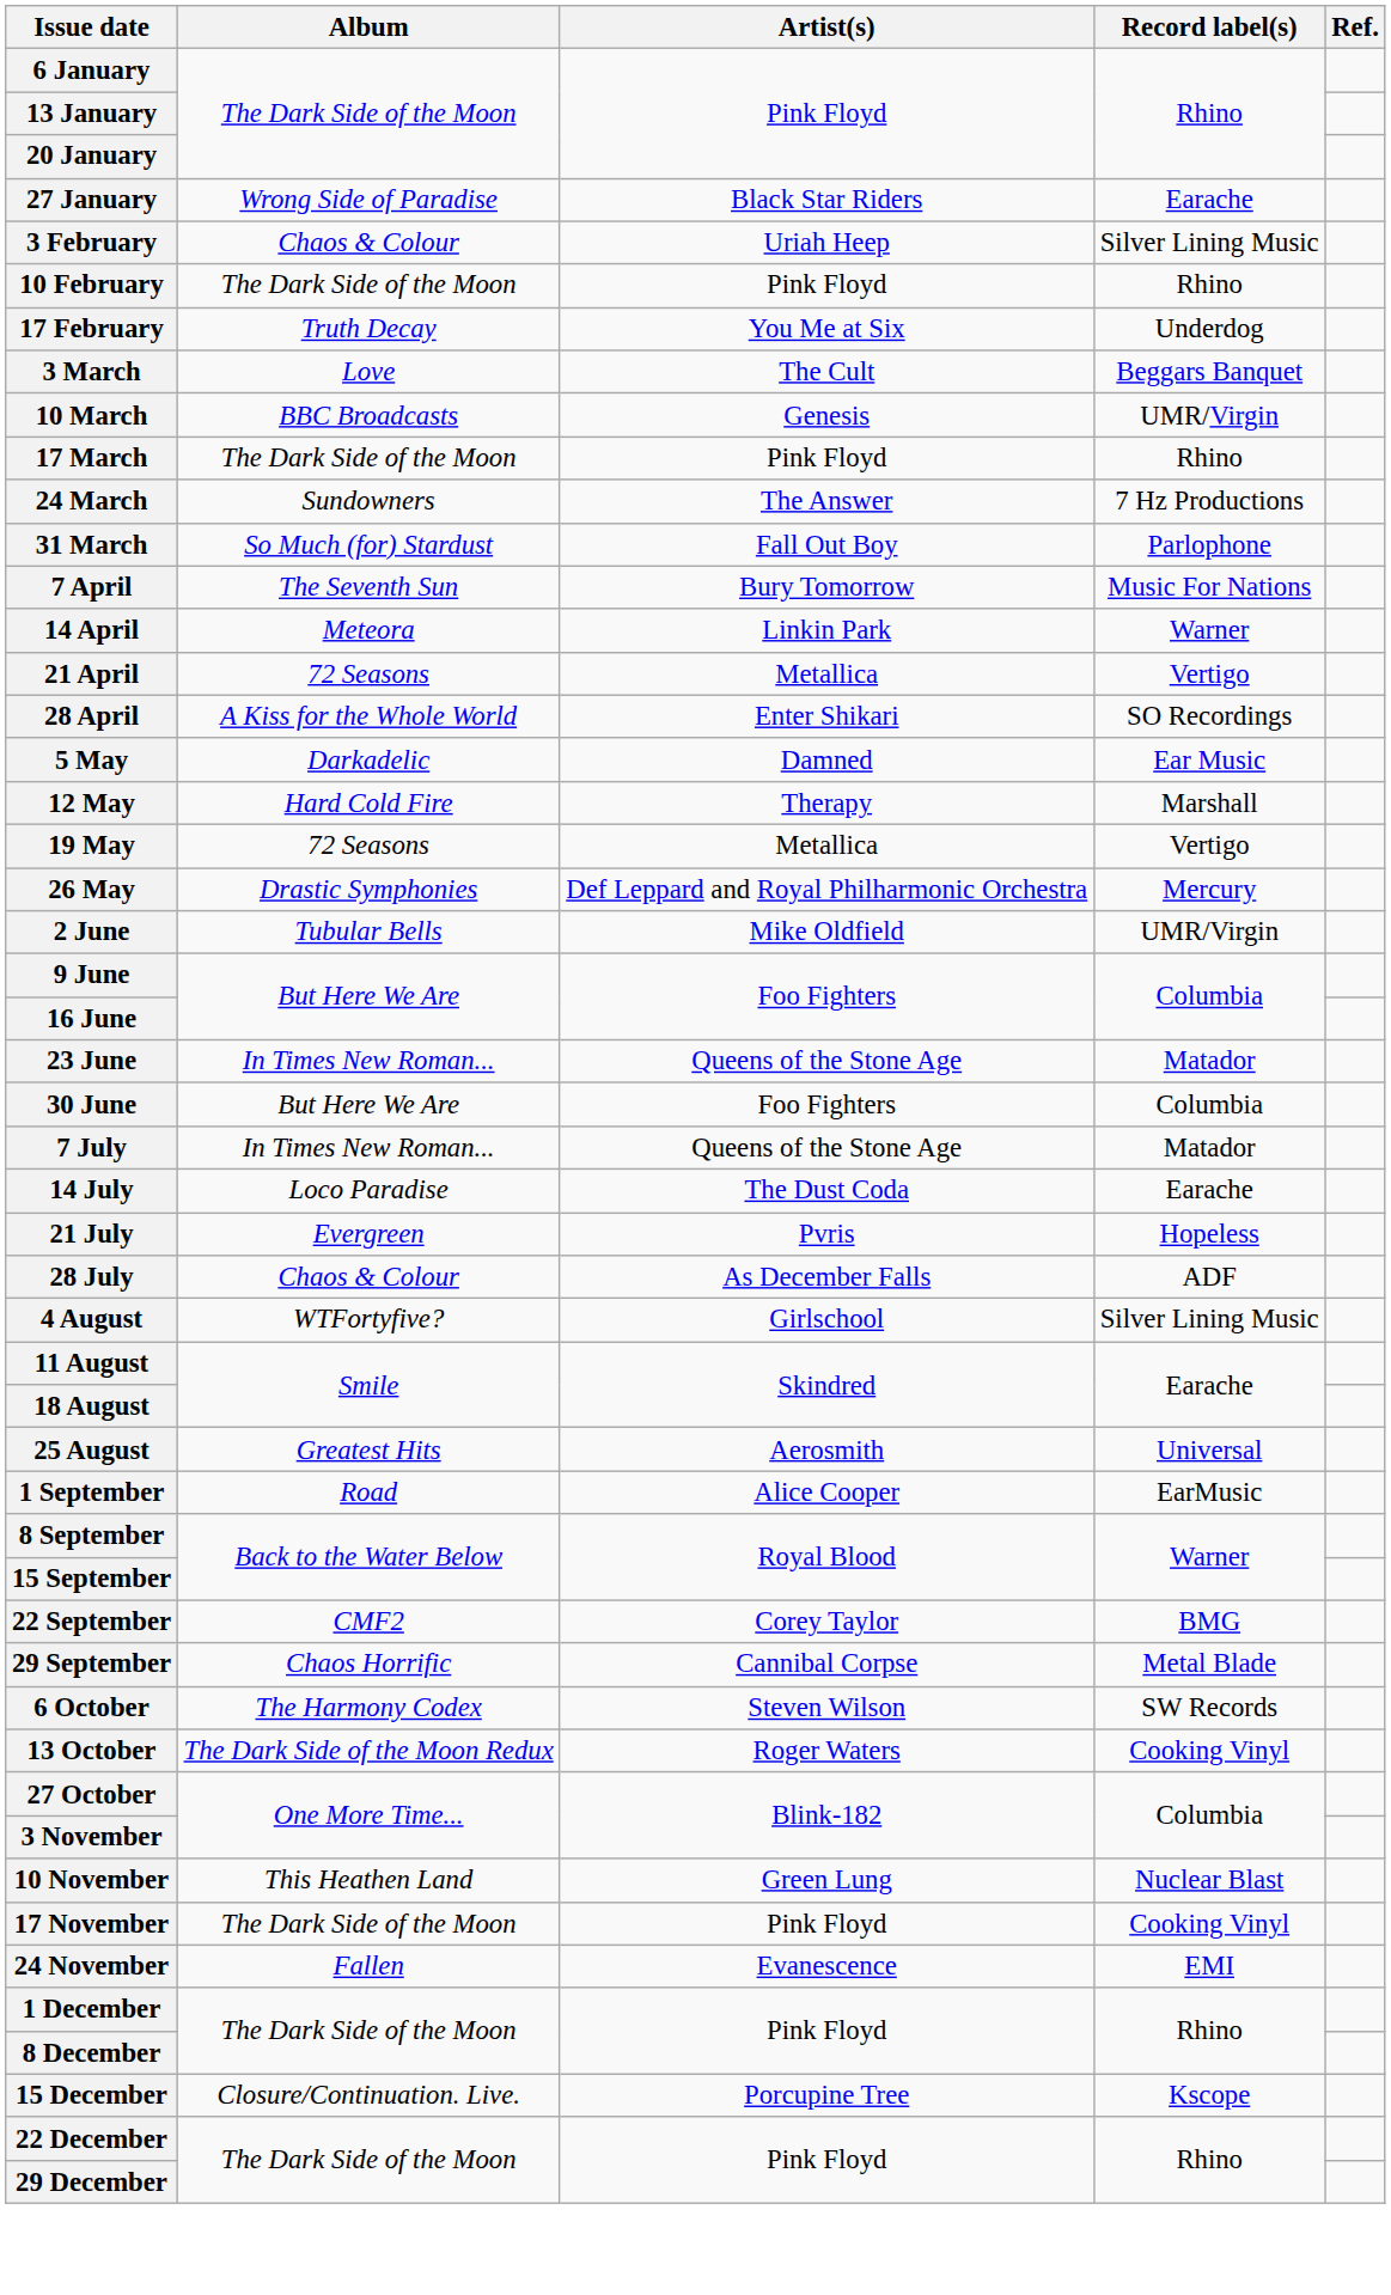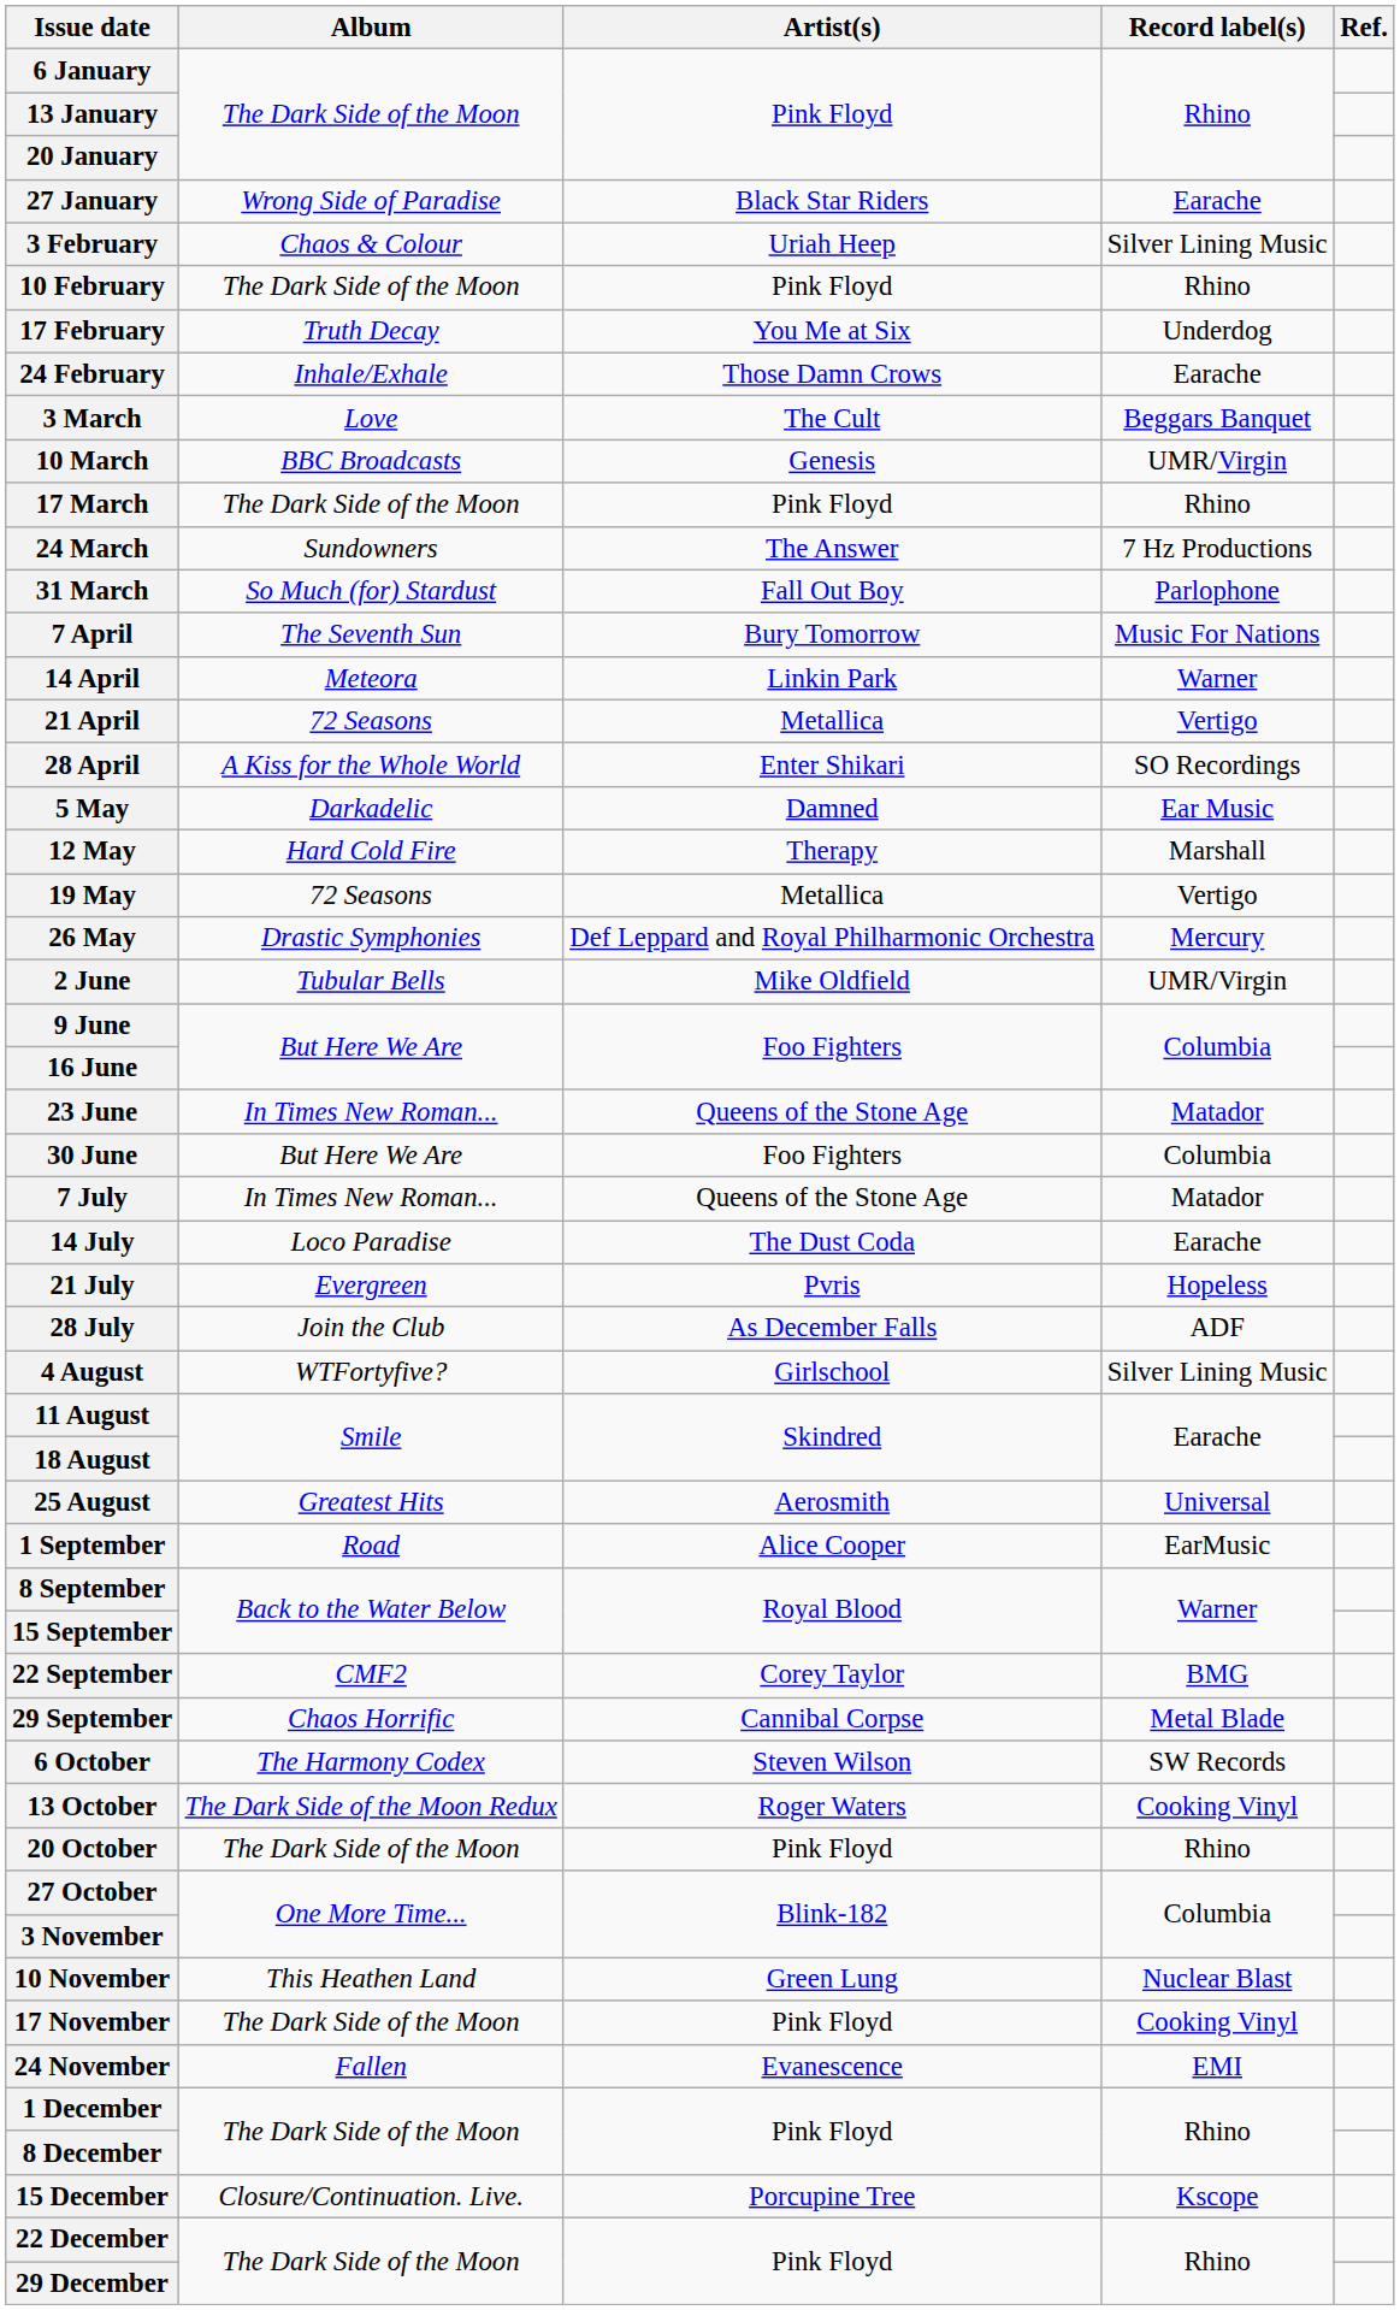 <table class="wikitable plainrowheaders" style="text-align:center">
 <tr>
 <th scope="col">Issue date</th>
 <th scope="col">Album</th>
 <th scope="col">Artist(s)</th>
 <th scope="col">Record label(s)</th>
 <th scope="col">Ref.</th>
 </tr>
 <tr>
 <th scope="row">6 January</th>
 <td rowspan=3><em><a href='#'>The Dark Side of the Moon</a></em></td>
 <td rowspan=3><a href='#'>Pink Floyd</a></td>
 <td rowspan=3><a href='#'>Rhino</a></td>
 <td></td>
 </tr>
 <tr>
 <th scope="row">13 January</th>
 <td></td>
 </tr>
 <tr>
 <th scope="row">20 January</th>
 <td></td>
 </tr>
 <tr>
 <th scope="row">27 January</th>
 <td><em><a href='#'>Wrong Side of Paradise</a></em></td>
 <td><a href='#'>Black Star Riders</a></td>
 <td><a href='#'>Earache</a></td>
 <td></td>
 </tr>
 <tr>
 <th scope="row">3 February</th>
 <td><em><a href='#'>Chaos & Colour</a></em></td>
 <td><a href='#'>Uriah Heep</a></td>
 <td>Silver Lining Music</td>
 <td></td>
 </tr>
 <tr>
 <th scope="row">10 February</th>
 <td><em>The Dark Side of the Moon</em></td>
 <td>Pink Floyd</td>
 <td>Rhino</td>
 <td></td>
 </tr>
 <tr>
 <th scope="row">17 February</th>
 <td><em><a href='#'>Truth Decay</a></em></td>
 <td><a href='#'>You Me at Six</a></td>
 <td>Underdog</td>
+<td></td>
+</tr>
+<tr>
+<th scope="row">24 February</th>
+<td><em><a href='#'>Inhale/Exhale</a></em></td>
+<td><a href='#'>Those Damn Crows</a></td>
+<td>Earache</td>
 <td></td>
 </tr>
 <tr>
 <th scope="row">3 March</th>
 <td><em><a href='#'>Love</a></em></td>
 <td><a href='#'>The Cult</a></td>
 <td><a href='#'>Beggars Banquet</a></td>
 <td></td>
 </tr>
 <tr>
 <th scope="row">10 March</th>
 <td><em><a href='#'>BBC Broadcasts</a></em></td>
 <td><a href='#'>Genesis</a></td>
 <td>UMR/<a href='#'>Virgin</a></td>
 <td></td>
 </tr>
 <tr>
 <th scope="row">17 March</th>
 <td><em>The Dark Side of the Moon</em></td>
 <td>Pink Floyd</td>
 <td>Rhino</td>
 <td></td>
 </tr>
 <tr>
 <th scope="row">24 March</th>
 <td><em>Sundowners</em></td>
 <td><a href='#'>The Answer</a></td>
 <td>7 Hz Productions</td>
 <td></td>
 </tr>
 <tr>
 <th scope="row">31 March</th>
 <td><em><a href='#'>So Much (for) Stardust</a></em></td>
 <td><a href='#'>Fall Out Boy</a></td>
 <td><a href='#'>Parlophone</a></td>
 <td></td>
 </tr>
 <tr>
 <th scope="row">7 April</th>
 <td><em><a href='#'>The Seventh Sun</a></em></td>
 <td><a href='#'>Bury Tomorrow</a></td>
 <td><a href='#'>Music For Nations</a></td>
 <td></td>
 </tr>
 <tr>
 <th scope="row">14 April</th>
 <td><em><a href='#'>Meteora</a></em></td>
 <td><a href='#'>Linkin Park</a></td>
 <td><a href='#'>Warner</a></td>
 <td></td>
 </tr>
 <tr>
 <th scope="row">21 April</th>
 <td><em><a href='#'>72 Seasons</a></em></td>
 <td><a href='#'>Metallica</a></td>
 <td><a href='#'>Vertigo</a></td>
 <td></td>
 </tr>
 <tr>
 <th scope="row">28 April</th>
 <td><em><a href='#'>A Kiss for the Whole World</a></em></td>
 <td><a href='#'>Enter Shikari</a></td>
 <td>SO Recordings</td>
 <td></td>
 </tr>
 <tr>
 <th scope="row">5 May</th>
 <td><em><a href='#'>Darkadelic</a></em></td>
 <td><a href='#'>Damned</a></td>
 <td><a href='#'>Ear Music</a></td>
 <td></td>
 </tr>
 <tr>
 <th scope="row">12 May</th>
 <td><em><a href='#'>Hard Cold Fire</a></em></td>
 <td><a href='#'>Therapy</a></td>
 <td>Marshall</td>
 <td></td>
 </tr>
 <tr>
 <th scope="row">19 May</th>
 <td><em>72 Seasons</em></td>
 <td>Metallica</td>
 <td>Vertigo</td>
 <td></td>
 </tr>
 <tr>
 <th scope="row">26 May</th>
 <td><em><a href='#'>Drastic Symphonies</a></em></td>
 <td><a href='#'>Def Leppard</a> and <a href='#'>Royal Philharmonic Orchestra</a></td>
 <td><a href='#'>Mercury</a></td>
 <td></td>
 </tr>
 <tr>
 <th scope="row">2 June</th>
 <td><em><a href='#'>Tubular Bells</a></em></td>
 <td><a href='#'>Mike Oldfield</a></td>
 <td>UMR/Virgin</td>
 <td></td>
 </tr>
 <tr>
 <th scope="row">9 June</th>
 <td rowspan=2><em><a href='#'>But Here We Are</a></em></td>
 <td rowspan=2><a href='#'>Foo Fighters</a></td>
 <td rowspan=2><a href='#'>Columbia</a></td>
 <td></td>
 </tr>
 <tr>
 <th scope="row">16 June</th>
 <td></td>
 </tr>
 <tr>
 <th scope="row">23 June</th>
 <td><em><a href='#'>In Times New Roman...</a></em></td>
 <td><a href='#'>Queens of the Stone Age</a></td>
 <td><a href='#'>Matador</a></td>
 <td></td>
 </tr>
 <tr>
 <th scope="row">30 June</th>
 <td><em>But Here We Are</em></td>
 <td>Foo Fighters</td>
 <td>Columbia</td>
 <td></td>
 </tr>
 <tr>
 <th scope="row">7 July</th>
 <td><em>In Times New Roman...</em></td>
 <td>Queens of the Stone Age</td>
 <td>Matador</td>
 <td></td>
 </tr>
 <tr>
 <th scope="row">14 July</th>
 <td><em>Loco Paradise</em></td>
 <td><a href='#'>The Dust Coda</a></td>
 <td>Earache</td>
 <td></td>
 </tr>
 <tr>
 <th scope="row">21 July</th>
 <td><em><a href='#'>Evergreen</a></em></td>
 <td><a href='#'>Pvris</a></td>
 <td><a href='#'>Hopeless</a></td>
 <td></td>
 </tr>
 <tr>
 <th scope="row">28 July</th>
-<td><em><a href='#'>Chaos & Colour</a></em></td>
+<td><em>Join the Club</em></td>
 <td><a href='#'>As December Falls</a></td>
 <td>ADF</td>
 <td></td>
 </tr>
 <tr>
 <th scope="row">4 August</th>
 <td><em>WTFortyfive?</em></td>
 <td><a href='#'>Girlschool</a></td>
 <td>Silver Lining Music</td>
 <td></td>
 </tr>
 <tr>
 <th scope="row">11 August</th>
 <td rowspan=2><em><a href='#'>Smile</a></em></td>
 <td rowspan=2><a href='#'>Skindred</a></td>
 <td rowspan=2>Earache</td>
 <td></td>
 </tr>
 <tr>
 <th scope="row">18 August</th>
 <td></td>
 </tr>
 <tr>
 <th scope="row">25 August</th>
 <td><em><a href='#'>Greatest Hits</a></em></td>
 <td><a href='#'>Aerosmith</a></td>
 <td><a href='#'>Universal</a></td>
 <td></td>
 </tr>
 <tr>
 <th scope="row">1 September</th>
 <td><em><a href='#'>Road</a></em></td>
 <td><a href='#'>Alice Cooper</a></td>
 <td>EarMusic</td>
 <td></td>
 </tr>
 <tr>
 <th scope="row">8 September</th>
 <td rowspan=2><em><a href='#'>Back to the Water Below</a></em></td>
 <td rowspan=2><a href='#'>Royal Blood</a></td>
 <td rowspan=2><a href='#'>Warner</a></td>
 <td></td>
 </tr>
 <tr>
 <th scope="row">15 September</th>
 <td></td>
 </tr>
 <tr>
 <th scope="row">22 September</th>
 <td><em><a href='#'>CMF2</a></em></td>
 <td><a href='#'>Corey Taylor</a></td>
 <td><a href='#'>BMG</a></td>
 <td></td>
 </tr>
 <tr>
 <th scope="row">29 September</th>
 <td><em><a href='#'>Chaos Horrific</a></em></td>
 <td><a href='#'>Cannibal Corpse</a></td>
 <td><a href='#'>Metal Blade</a></td>
 <td></td>
 </tr>
 <tr>
 <th scope="row">6 October</th>
 <td><em><a href='#'>The Harmony Codex</a></em></td>
 <td><a href='#'>Steven Wilson</a></td>
 <td>SW Records</td>
 <td></td>
 </tr>
 <tr>
 <th scope=row>13 October</th>
 <td><em><a href='#'>The Dark Side of the Moon Redux</a></em></td>
 <td><a href='#'>Roger Waters</a></td>
 <td><a href='#'>Cooking Vinyl</a></td>
 <td></td>
 </tr>
 <tr>
+<th scope="row">20 October</th>
+<td><em>The Dark Side of the Moon</em></td>
+<td>Pink Floyd</td>
+<td>Rhino</td>
+<td></td>
+</tr>
+<tr>
 <th scope="row">27 October</th>
 <td rowspan=2><em><a href='#'>One More Time...</a></em></td>
 <td rowspan=2><a href='#'>Blink-182</a></td>
 <td rowspan=2>Columbia</td>
 <td></td>
 </tr>
 <tr>
 <th scope="row">3 November</th>
 <td></td>
 </tr>
 <tr>
 <th scope="row">10 November</th>
 <td><em>This Heathen Land</em></td>
 <td><a href='#'>Green Lung</a></td>
 <td><a href='#'>Nuclear Blast</a></td>
 <td></td>
 </tr>
 <tr>
 <th scope="row">17 November</th>
 <td><em>The Dark Side of the Moon</em></td>
 <td>Pink Floyd</td>
 <td><a href='#'>Cooking Vinyl</a></td>
 <td></td>
 </tr>
 <tr>
 <th scope="row">24 November</th>
 <td><em><a href='#'>Fallen</a></em></td>
 <td><a href='#'>Evanescence</a></td>
 <td><a href='#'>EMI</a></td>
 <td></td>
 </tr>
 <tr>
 <th scope="row">1 December</th>
 <td rowspan=2><em>The Dark Side of the Moon</em></td>
 <td rowspan=2>Pink Floyd</td>
 <td rowspan=2>Rhino</td>
 <td></td>
 </tr>
 <tr>
 <th scope="row">8 December</th>
 <td></td>
 </tr>
 <tr>
 <th scope="row">15 December</th>
 <td><em>Closure/Continuation. Live.</em></td>
 <td><a href='#'>Porcupine Tree</a></td>
 <td><a href='#'>Kscope</a></td>
 <td></td>
 </tr>
 <tr>
 <th scope="row">22 December</th>
 <td rowspan=2><em>The Dark Side of the Moon</em></td>
 <td rowspan=2>Pink Floyd</td>
 <td rowspan=2>Rhino</td>
 <td></td>
 </tr>
 <tr>
 <th scope="row">29 December</th>
 <td></td>
 </tr>
 </table>
